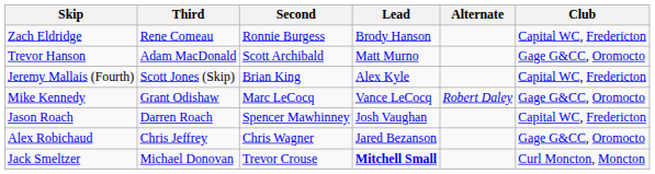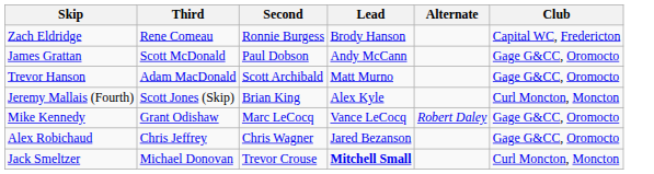 <table class="wikitable">
 <tr>
 <th scope="col">Skip</th>
 <th scope="col">Third</th>
 <th scope="col">Second</th>
 <th scope="col">Lead</th>
 <th scope="col">Alternate</th>
 <th scope="col">Club</th>
 </tr>
 <tr>
 <td><a href='#'>Zach Eldridge</a></td>
 <td><a href='#'>Rene Comeau</a></td>
 <td><a href='#'>Ronnie Burgess</a></td>
 <td><a href='#'>Brody Hanson</a></td>
 <td></td>
 <td><a href='#'>Capital WC</a>, <a href='#'>Fredericton</a></td>
 </tr>
 <tr>
+<td><a href='#'>James Grattan</a></td>
+<td><a href='#'>Scott McDonald</a></td>
+<td><a href='#'>Paul Dobson</a></td>
+<td><a href='#'>Andy McCann</a></td>
+<td></td>
+<td><a href='#'>Gage G&CC</a>, <a href='#'>Oromocto</a></td>
+</tr>
+<tr>
 <td><a href='#'>Trevor Hanson</a></td>
 <td><a href='#'>Adam MacDonald</a></td>
 <td><a href='#'>Scott Archibald</a></td>
 <td><a href='#'>Matt Murno</a></td>
 <td></td>
 <td><a href='#'>Gage G&CC</a>, <a href='#'>Oromocto</a></td>
 </tr>
 <tr>
 <td><a href='#'>Jeremy Mallais</a> (Fourth)</td>
 <td><a href='#'>Scott Jones</a> (Skip)</td>
 <td><a href='#'>Brian King</a></td>
 <td><a href='#'>Alex Kyle</a></td>
 <td></td>
-<td><a href='#'>Capital WC</a>, <a href='#'>Fredericton</a></td>
+<td><a href='#'>Curl Moncton</a>, <a href='#'>Moncton</a></td>
 </tr>
 <tr>
 <td><a href='#'>Mike Kennedy</a></td>
 <td><a href='#'>Grant Odishaw</a></td>
 <td><a href='#'>Marc LeCocq</a></td>
 <td><a href='#'>Vance LeCocq</a></td>
 <td><em><a href='#'>Robert Daley</a></em></td>
 <td><a href='#'>Gage G&CC</a>, <a href='#'>Oromocto</a></td>
-</tr>
-<tr>
-<td><a href='#'>Jason Roach</a></td>
-<td><a href='#'>Darren Roach</a></td>
-<td><a href='#'>Spencer Mawhinney</a></td>
-<td><a href='#'>Josh Vaughan</a></td>
-<td></td>
-<td><a href='#'>Capital WC</a>, <a href='#'>Fredericton</a></td>
 </tr>
 <tr>
 <td><a href='#'>Alex Robichaud</a></td>
 <td><a href='#'>Chris Jeffrey</a></td>
 <td><a href='#'>Chris Wagner</a></td>
 <td><a href='#'>Jared Bezanson</a></td>
 <td></td>
 <td><a href='#'>Gage G&CC</a>, <a href='#'>Oromocto</a></td>
 </tr>
 <tr>
 <td><a href='#'>Jack Smeltzer</a></td>
 <td><a href='#'>Michael Donovan</a></td>
 <td><a href='#'>Trevor Crouse</a></td>
 <td><strong><a href='#'>Mitchell Small</a></strong></td>
 <td></td>
 <td><a href='#'>Curl Moncton</a>, <a href='#'>Moncton</a></td>
 </tr>
 </table>
